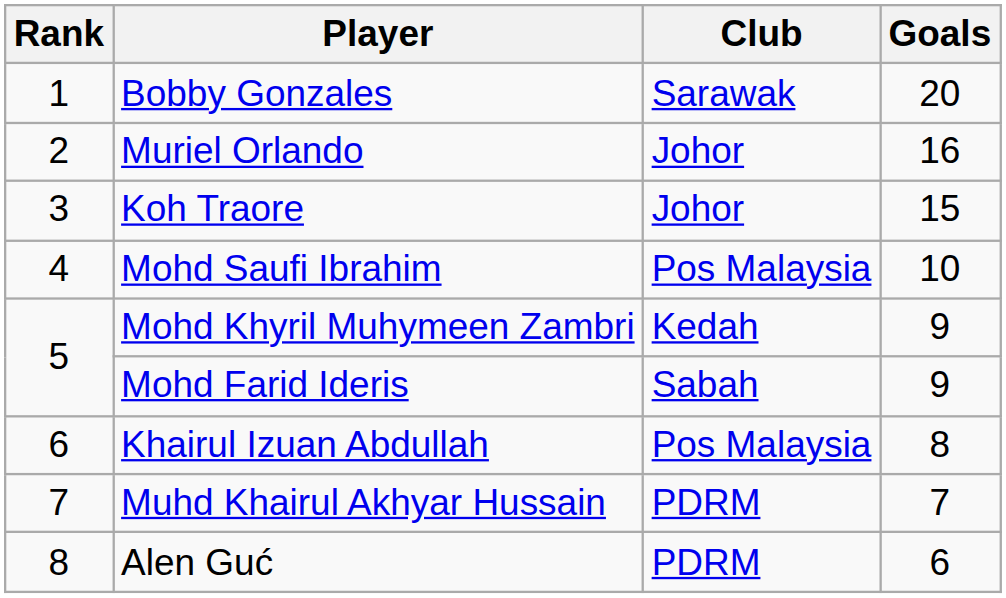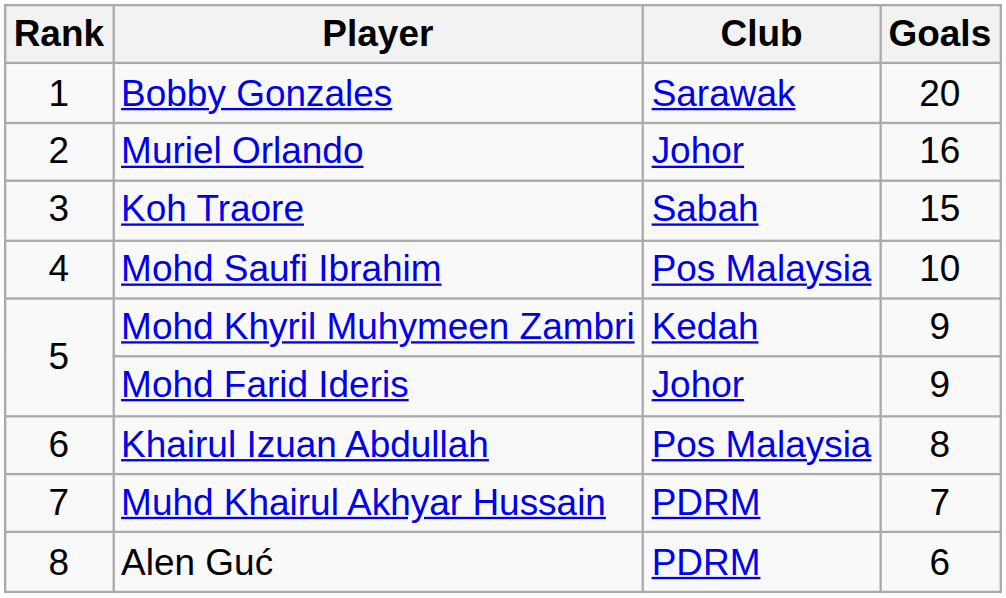 <table class="wikitable" style="text-align:center">
 <tr>
 <th>Rank</th>
 <th>Player</th>
 <th>Club</th>
 <th>Goals</th>
 </tr>
 <tr>
 <td rowspan="1">1</td>
 <td align="left"> <a href='#'>Bobby Gonzales</a></td>
 <td align="left"><a href='#'>Sarawak</a></td>
 <td>20</td>
 </tr>
 <tr>
 <td rowspan="1">2</td>
 <td align="left"> <a href='#'>Muriel Orlando</a></td>
 <td align="left"><a href='#'>Johor</a></td>
 <td>16</td>
 </tr>
 <tr>
 <td rowspan="1">3</td>
 <td align="left"> <a href='#'>Koh Traore</a></td>
-<td align="left"><a href='#'>Johor</a></td>
+<td align="left"><a href='#'>Sabah</a></td>
 <td>15</td>
 </tr>
 <tr>
 <td rowspan="1">4</td>
 <td align="left"> <a href='#'>Mohd Saufi Ibrahim</a></td>
 <td align="left"><a href='#'>Pos Malaysia</a></td>
 <td>10</td>
 </tr>
 <tr>
 <td rowspan="2">5</td>
 <td align="left"> <a href='#'>Mohd Khyril Muhymeen Zambri</a></td>
 <td align="left"><a href='#'>Kedah</a></td>
 <td>9</td>
 </tr>
 <tr>
 <td align="left"> <a href='#'>Mohd Farid Ideris</a></td>
-<td align="left"><a href='#'>Sabah</a></td>
+<td align="left"><a href='#'>Johor</a></td>
 <td>9</td>
 </tr>
 <tr>
 <td rowspan="1">6</td>
 <td align="left"> <a href='#'>Khairul Izuan Abdullah</a></td>
 <td align="left"><a href='#'>Pos Malaysia</a></td>
 <td>8</td>
 </tr>
 <tr>
 <td rowspan="1">7</td>
 <td align="left"> <a href='#'>Muhd Khairul Akhyar Hussain</a></td>
 <td align="left"><a href='#'>PDRM</a></td>
 <td>7</td>
 </tr>
 <tr>
 <td rowspan="1">8</td>
 <td align="left"> Alen Guć</td>
 <td align="left"><a href='#'>PDRM</a></td>
 <td>6</td>
 </tr>
 </table>
